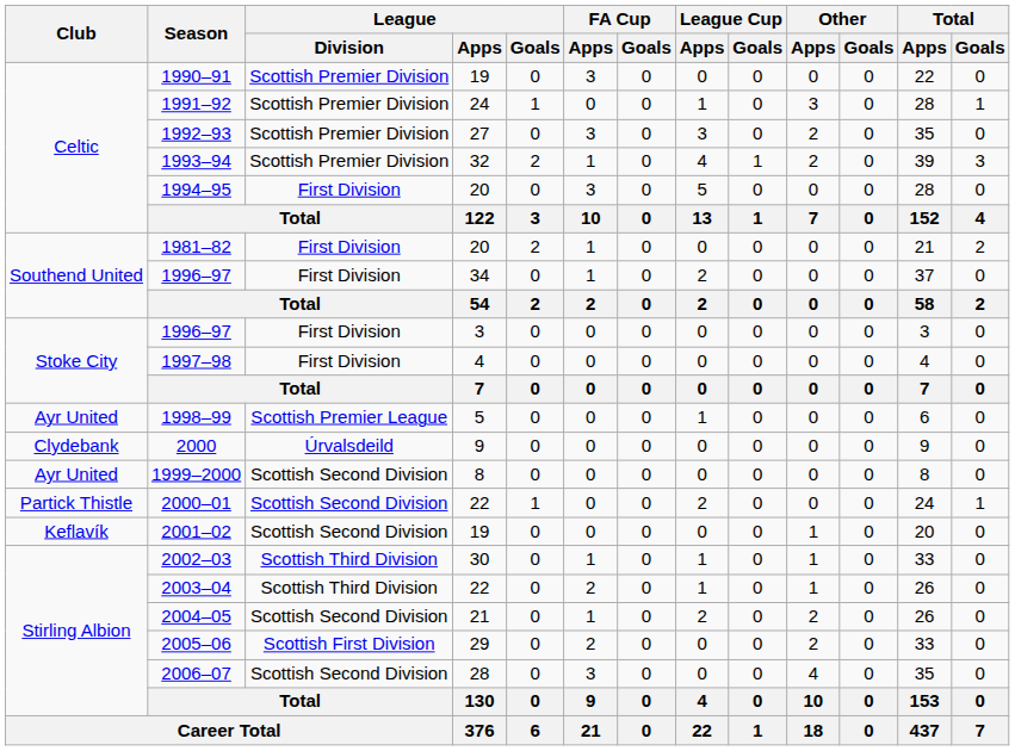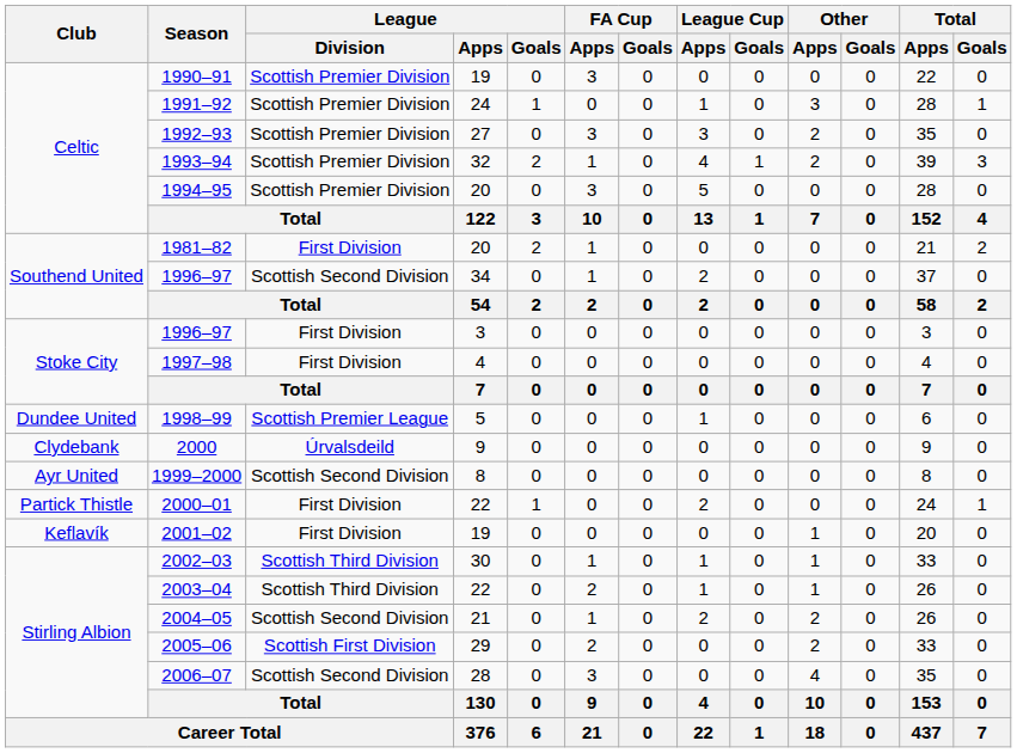 <table class="wikitable" style="text-align: center;">
 <tr>
 <th rowspan="2">Club</th>
 <th rowspan="2">Season</th>
 <th colspan="3">League</th>
 <th colspan="2">FA Cup</th>
 <th colspan="2">League Cup</th>
 <th colspan="2">Other</th>
 <th colspan="2">Total</th>
 </tr>
 <tr>
 <th>Division</th>
 <th>Apps</th>
 <th>Goals</th>
 <th>Apps</th>
 <th>Goals</th>
 <th>Apps</th>
 <th>Goals</th>
 <th>Apps</th>
 <th>Goals</th>
 <th>Apps</th>
 <th>Goals</th>
 </tr>
 <tr>
 <td rowspan=6><a href='#'>Celtic</a></td>
 <td><a href='#'>1990–91</a></td>
 <td><a href='#'>Scottish Premier Division</a></td>
 <td>19</td>
 <td>0</td>
 <td>3</td>
 <td>0</td>
 <td>0</td>
 <td>0</td>
 <td>0</td>
 <td>0</td>
 <td>22</td>
 <td>0</td>
 </tr>
 <tr>
 <td><a href='#'>1991–92</a></td>
 <td>Scottish Premier Division</td>
 <td>24</td>
 <td>1</td>
 <td>0</td>
 <td>0</td>
 <td>1</td>
 <td>0</td>
 <td>3</td>
 <td>0</td>
 <td>28</td>
 <td>1</td>
 </tr>
 <tr>
 <td><a href='#'>1992–93</a></td>
 <td>Scottish Premier Division</td>
 <td>27</td>
 <td>0</td>
 <td>3</td>
 <td>0</td>
 <td>3</td>
 <td>0</td>
 <td>2</td>
 <td>0</td>
 <td>35</td>
 <td>0</td>
 </tr>
 <tr>
 <td><a href='#'>1993–94</a></td>
 <td>Scottish Premier Division</td>
 <td>32</td>
 <td>2</td>
 <td>1</td>
 <td>0</td>
 <td>4</td>
 <td>1</td>
 <td>2</td>
 <td>0</td>
 <td>39</td>
 <td>3</td>
 </tr>
 <tr>
 <td><a href='#'>1994–95</a></td>
-<td><a href='#'>First Division</a></td>
+<td>Scottish Premier Division</td>
 <td>20</td>
 <td>0</td>
 <td>3</td>
 <td>0</td>
 <td>5</td>
 <td>0</td>
 <td>0</td>
 <td>0</td>
 <td>28</td>
 <td>0</td>
 </tr>
 <tr>
 <th colspan=2>Total</th>
 <th>122</th>
 <th>3</th>
 <th>10</th>
 <th>0</th>
 <th>13</th>
 <th>1</th>
 <th>7</th>
 <th>0</th>
 <th>152</th>
 <th>4</th>
 </tr>
 <tr>
 <td rowspan=3><a href='#'>Southend United</a></td>
 <td><a href='#'>1981–82</a></td>
 <td><a href='#'>First Division</a></td>
 <td>20</td>
 <td>2</td>
 <td>1</td>
 <td>0</td>
 <td>0</td>
 <td>0</td>
 <td>0</td>
 <td>0</td>
 <td>21</td>
 <td>2</td>
 </tr>
 <tr>
 <td><a href='#'>1996–97</a></td>
-<td>First Division</td>
+<td>Scottish Second Division</td>
 <td>34</td>
 <td>0</td>
 <td>1</td>
 <td>0</td>
 <td>2</td>
 <td>0</td>
 <td>0</td>
 <td>0</td>
 <td>37</td>
 <td>0</td>
 </tr>
 <tr>
 <th colspan=2>Total</th>
 <th>54</th>
 <th>2</th>
 <th>2</th>
 <th>0</th>
 <th>2</th>
 <th>0</th>
 <th>0</th>
 <th>0</th>
 <th>58</th>
 <th>2</th>
 </tr>
 <tr>
 <td rowspan=3><a href='#'>Stoke City</a></td>
 <td><a href='#'>1996–97</a></td>
 <td>First Division</td>
 <td>3</td>
 <td>0</td>
 <td>0</td>
 <td>0</td>
 <td>0</td>
 <td>0</td>
 <td>0</td>
 <td>0</td>
 <td>3</td>
 <td>0</td>
 </tr>
 <tr>
 <td><a href='#'>1997–98</a></td>
 <td>First Division</td>
 <td>4</td>
 <td>0</td>
 <td>0</td>
 <td>0</td>
 <td>0</td>
 <td>0</td>
 <td>0</td>
 <td>0</td>
 <td>4</td>
 <td>0</td>
 </tr>
 <tr>
 <th colspan=2>Total</th>
 <th>7</th>
 <th>0</th>
 <th>0</th>
 <th>0</th>
 <th>0</th>
 <th>0</th>
 <th>0</th>
 <th>0</th>
 <th>7</th>
 <th>0</th>
 </tr>
 <tr>
-<td><a href='#'>Ayr United</a></td>
+<td><a href='#'>Dundee United</a></td>
 <td><a href='#'>1998–99</a></td>
 <td><a href='#'>Scottish Premier League</a></td>
 <td>5</td>
 <td>0</td>
 <td>0</td>
 <td>0</td>
 <td>1</td>
 <td>0</td>
 <td>0</td>
 <td>0</td>
 <td>6</td>
 <td>0</td>
 </tr>
 <tr>
 <td><a href='#'>Clydebank</a></td>
 <td><a href='#'>2000</a></td>
 <td><a href='#'>Úrvalsdeild</a></td>
 <td>9</td>
 <td>0</td>
 <td>0</td>
 <td>0</td>
 <td>0</td>
 <td>0</td>
 <td>0</td>
 <td>0</td>
 <td>9</td>
 <td>0</td>
 </tr>
 <tr>
 <td><a href='#'>Ayr United</a></td>
 <td><a href='#'>1999–2000</a></td>
 <td>Scottish Second Division</td>
 <td>8</td>
 <td>0</td>
 <td>0</td>
 <td>0</td>
 <td>0</td>
 <td>0</td>
 <td>0</td>
 <td>0</td>
 <td>8</td>
 <td>0</td>
 </tr>
 <tr>
 <td><a href='#'>Partick Thistle</a></td>
 <td><a href='#'>2000–01</a></td>
-<td><a href='#'>Scottish Second Division</a></td>
+<td>First Division</td>
 <td>22</td>
 <td>1</td>
 <td>0</td>
 <td>0</td>
 <td>2</td>
 <td>0</td>
 <td>0</td>
 <td>0</td>
 <td>24</td>
 <td>1</td>
 </tr>
 <tr>
 <td><a href='#'>Keflavík</a></td>
 <td><a href='#'>2001–02</a></td>
-<td>Scottish Second Division</td>
+<td>First Division</td>
 <td>19</td>
 <td>0</td>
 <td>0</td>
 <td>0</td>
 <td>0</td>
 <td>0</td>
 <td>1</td>
 <td>0</td>
 <td>20</td>
 <td>0</td>
 </tr>
 <tr>
 <td rowspan=6><a href='#'>Stirling Albion</a></td>
 <td><a href='#'>2002–03</a></td>
 <td><a href='#'>Scottish Third Division</a></td>
 <td>30</td>
 <td>0</td>
 <td>1</td>
 <td>0</td>
 <td>1</td>
 <td>0</td>
 <td>1</td>
 <td>0</td>
 <td>33</td>
 <td>0</td>
 </tr>
 <tr>
 <td><a href='#'>2003–04</a></td>
 <td>Scottish Third Division</td>
 <td>22</td>
 <td>0</td>
 <td>2</td>
 <td>0</td>
 <td>1</td>
 <td>0</td>
 <td>1</td>
 <td>0</td>
 <td>26</td>
 <td>0</td>
 </tr>
 <tr>
 <td><a href='#'>2004–05</a></td>
 <td>Scottish Second Division</td>
 <td>21</td>
 <td>0</td>
 <td>1</td>
 <td>0</td>
 <td>2</td>
 <td>0</td>
 <td>2</td>
 <td>0</td>
 <td>26</td>
 <td>0</td>
 </tr>
 <tr>
 <td><a href='#'>2005–06</a></td>
 <td><a href='#'>Scottish First Division</a></td>
 <td>29</td>
 <td>0</td>
 <td>2</td>
 <td>0</td>
 <td>0</td>
 <td>0</td>
 <td>2</td>
 <td>0</td>
 <td>33</td>
 <td>0</td>
 </tr>
 <tr>
 <td><a href='#'>2006–07</a></td>
 <td>Scottish Second Division</td>
 <td>28</td>
 <td>0</td>
 <td>3</td>
 <td>0</td>
 <td>0</td>
 <td>0</td>
 <td>4</td>
 <td>0</td>
 <td>35</td>
 <td>0</td>
 </tr>
 <tr>
 <th colspan=2>Total</th>
 <th>130</th>
 <th>0</th>
 <th>9</th>
 <th>0</th>
 <th>4</th>
 <th>0</th>
 <th>10</th>
 <th>0</th>
 <th>153</th>
 <th>0</th>
 </tr>
 <tr>
 <th colspan="3">Career Total</th>
 <th>376</th>
 <th>6</th>
 <th>21</th>
 <th>0</th>
 <th>22</th>
 <th>1</th>
 <th>18</th>
 <th>0</th>
 <th>437</th>
 <th>7</th>
 </tr>
 </table>
